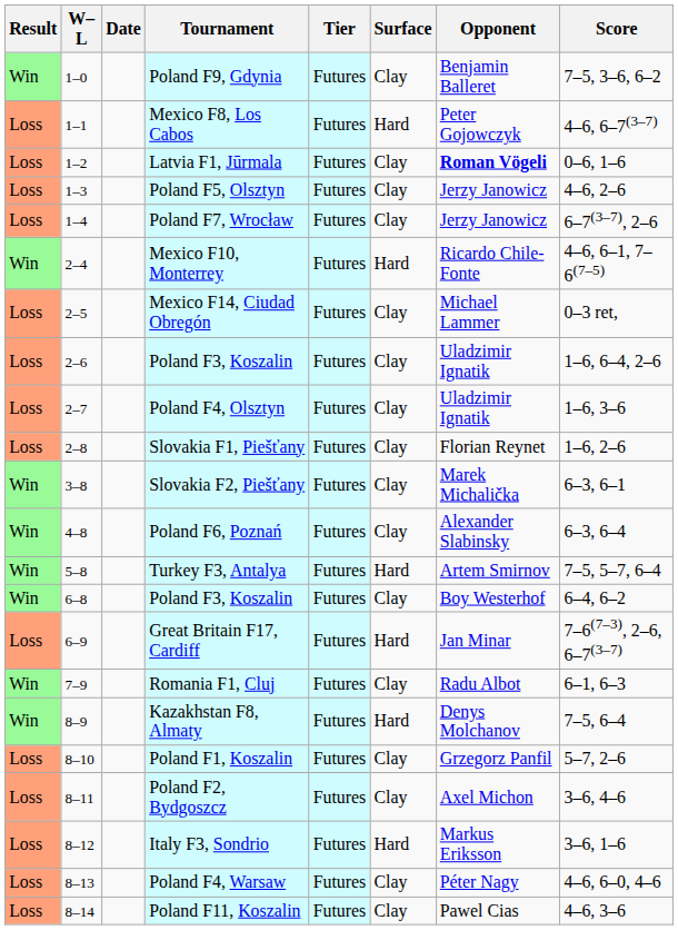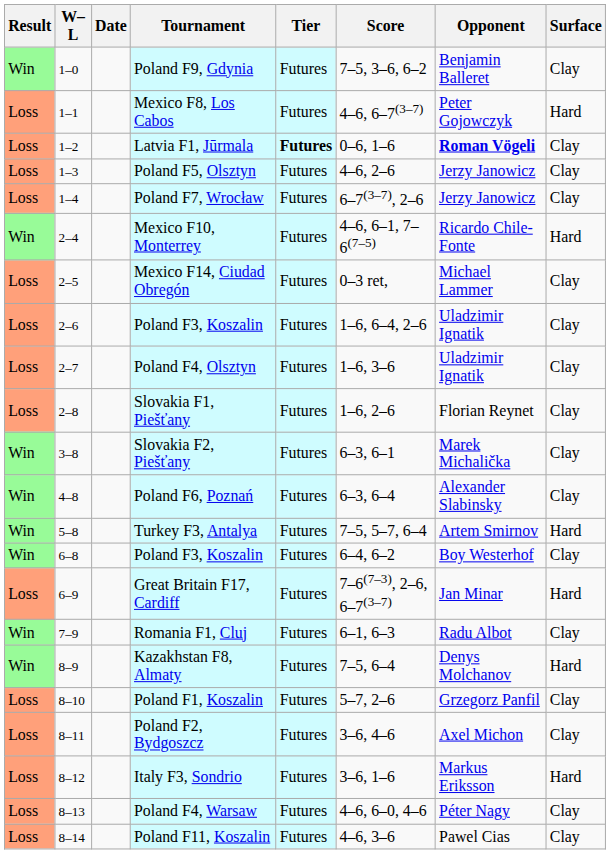 <table class="sortable wikitable">
 <tr>
 <th>Result</th>
 <th class="unsortable">W–L</th>
 <th>Date</th>
 <th>Tournament</th>
 <th>Tier</th>
+<th class="unsortable">Score</th>
+<th>Opponent</th>
 <th>Surface</th>
-<th>Opponent</th>
-<th class="unsortable">Score</th>
 </tr>
 <tr>
 <td bgcolor=98FB98>Win</td>
 <td><small>1–0</small></td>
 <td></td>
 <td style="background:#cffcff;">Poland F9, <a href='#'>Gdynia</a></td>
 <td style="background:#cffcff;">Futures</td>
+<td>7–5, 3–6, 6–2</td>
+<td> <a href='#'>Benjamin Balleret</a></td>
 <td>Clay</td>
-<td> <a href='#'>Benjamin Balleret</a></td>
-<td>7–5, 3–6, 6–2</td>
 </tr>
 <tr>
 <td bgcolor=FFA07A>Loss</td>
 <td><small>1–1</small></td>
 <td></td>
 <td style="background:#cffcff;">Mexico F8, <a href='#'>Los Cabos</a></td>
 <td style="background:#cffcff;">Futures</td>
+<td>4–6, 6–7<sup>(3–7)</sup></td>
+<td> <a href='#'>Peter Gojowczyk</a></td>
 <td>Hard</td>
-<td> <a href='#'>Peter Gojowczyk</a></td>
-<td>4–6, 6–7<sup>(3–7)</sup></td>
 </tr>
 <tr>
 <td bgcolor=FFA07A>Loss</td>
 <td><small>1–2</small></td>
 <td></td>
 <td style="background:#cffcff;">Latvia F1, <a href='#'>Jūrmala</a></td>
-<td style="background:#cffcff;">Futures</td>
+<td style="background:#cffcff;"><strong>Futures</strong></td>
+<td>0–6, 1–6</td>
+<td><strong> <a href='#'>Roman Vögeli</a></strong></td>
 <td>Clay</td>
-<td><strong> <a href='#'>Roman Vögeli</a></strong></td>
-<td>0–6, 1–6</td>
 </tr>
 <tr>
 <td bgcolor=FFA07A>Loss</td>
 <td><small>1–3</small></td>
 <td></td>
 <td style="background:#cffcff;">Poland F5, <a href='#'>Olsztyn</a></td>
 <td style="background:#cffcff;">Futures</td>
+<td>4–6, 2–6</td>
+<td> <a href='#'>Jerzy Janowicz</a></td>
 <td>Clay</td>
-<td> <a href='#'>Jerzy Janowicz</a></td>
-<td>4–6, 2–6</td>
 </tr>
 <tr>
 <td bgcolor=FFA07A>Loss</td>
 <td><small>1–4</small></td>
 <td></td>
 <td style="background:#cffcff;">Poland F7, <a href='#'>Wrocław</a></td>
 <td style="background:#cffcff;">Futures</td>
+<td>6–7<sup>(3–7)</sup>, 2–6</td>
+<td> <a href='#'>Jerzy Janowicz</a></td>
 <td>Clay</td>
-<td> <a href='#'>Jerzy Janowicz</a></td>
-<td>6–7<sup>(3–7)</sup>, 2–6</td>
 </tr>
 <tr>
 <td bgcolor=98FB98>Win</td>
 <td><small>2–4</small></td>
 <td></td>
 <td style="background:#cffcff;">Mexico F10, <a href='#'>Monterrey</a></td>
 <td style="background:#cffcff;">Futures</td>
+<td>4–6, 6–1, 7–6<sup>(7–5)</sup></td>
+<td> <a href='#'>Ricardo Chile-Fonte</a></td>
 <td>Hard</td>
-<td> <a href='#'>Ricardo Chile-Fonte</a></td>
-<td>4–6, 6–1, 7–6<sup>(7–5)</sup></td>
 </tr>
 <tr>
 <td bgcolor=FFA07A>Loss</td>
 <td><small>2–5</small></td>
 <td></td>
 <td style="background:#cffcff;">Mexico F14, <a href='#'>Ciudad Obregón</a></td>
 <td style="background:#cffcff;">Futures</td>
+<td>0–3 ret,</td>
+<td> <a href='#'>Michael Lammer</a></td>
 <td>Clay</td>
-<td> <a href='#'>Michael Lammer</a></td>
-<td>0–3 ret,</td>
 </tr>
 <tr>
 <td bgcolor=FFA07A>Loss</td>
 <td><small>2–6</small></td>
 <td></td>
 <td style="background:#cffcff;">Poland F3, <a href='#'>Koszalin</a></td>
 <td style="background:#cffcff;">Futures</td>
+<td>1–6, 6–4, 2–6</td>
+<td> <a href='#'>Uladzimir Ignatik</a></td>
 <td>Clay</td>
-<td> <a href='#'>Uladzimir Ignatik</a></td>
-<td>1–6, 6–4, 2–6</td>
 </tr>
 <tr>
 <td bgcolor=FFA07A>Loss</td>
 <td><small>2–7</small></td>
 <td></td>
 <td style="background:#cffcff;">Poland F4, <a href='#'>Olsztyn</a></td>
 <td style="background:#cffcff;">Futures</td>
+<td>1–6, 3–6</td>
+<td> <a href='#'>Uladzimir Ignatik</a></td>
 <td>Clay</td>
-<td> <a href='#'>Uladzimir Ignatik</a></td>
-<td>1–6, 3–6</td>
 </tr>
 <tr>
 <td bgcolor=FFA07A>Loss</td>
 <td><small>2–8</small></td>
 <td></td>
 <td style="background:#cffcff;">Slovakia F1, <a href='#'>Piešťany</a></td>
 <td style="background:#cffcff;">Futures</td>
+<td>1–6, 2–6</td>
+<td> Florian Reynet</td>
 <td>Clay</td>
-<td> Florian Reynet</td>
-<td>1–6, 2–6</td>
 </tr>
 <tr>
 <td bgcolor=98FB98>Win</td>
 <td><small>3–8</small></td>
 <td></td>
 <td style="background:#cffcff;">Slovakia F2, <a href='#'>Piešťany</a></td>
 <td style="background:#cffcff;">Futures</td>
+<td>6–3, 6–1</td>
+<td> <a href='#'>Marek Michalička</a></td>
 <td>Clay</td>
-<td> <a href='#'>Marek Michalička</a></td>
-<td>6–3, 6–1</td>
 </tr>
 <tr>
 <td bgcolor=98FB98>Win</td>
 <td><small>4–8</small></td>
 <td></td>
 <td style="background:#cffcff;">Poland F6, <a href='#'>Poznań</a></td>
 <td style="background:#cffcff;">Futures</td>
+<td>6–3, 6–4</td>
+<td> <a href='#'>Alexander Slabinsky</a></td>
 <td>Clay</td>
-<td> <a href='#'>Alexander Slabinsky</a></td>
-<td>6–3, 6–4</td>
 </tr>
 <tr>
 <td bgcolor=98FB98>Win</td>
 <td><small>5–8</small></td>
 <td></td>
 <td style="background:#cffcff;">Turkey F3, <a href='#'>Antalya</a></td>
 <td style="background:#cffcff;">Futures</td>
+<td>7–5, 5–7, 6–4</td>
+<td> <a href='#'>Artem Smirnov</a></td>
 <td>Hard</td>
-<td> <a href='#'>Artem Smirnov</a></td>
-<td>7–5, 5–7, 6–4</td>
 </tr>
 <tr>
 <td bgcolor=98FB98>Win</td>
 <td><small>6–8</small></td>
 <td></td>
 <td style="background:#cffcff;">Poland F3, <a href='#'>Koszalin</a></td>
 <td style="background:#cffcff;">Futures</td>
+<td>6–4, 6–2</td>
+<td> <a href='#'>Boy Westerhof</a></td>
 <td>Clay</td>
-<td> <a href='#'>Boy Westerhof</a></td>
-<td>6–4, 6–2</td>
 </tr>
 <tr>
 <td bgcolor=FFA07A>Loss</td>
 <td><small>6–9</small></td>
 <td></td>
 <td style="background:#cffcff;">Great Britain F17, <a href='#'>Cardiff</a></td>
 <td style="background:#cffcff;">Futures</td>
+<td>7–6<sup>(7–3)</sup>, 2–6, 6–7<sup>(3–7)</sup></td>
+<td> <a href='#'>Jan Minar</a></td>
 <td>Hard</td>
-<td> <a href='#'>Jan Minar</a></td>
-<td>7–6<sup>(7–3)</sup>, 2–6, 6–7<sup>(3–7)</sup></td>
 </tr>
 <tr>
 <td bgcolor=98FB98>Win</td>
 <td><small>7–9</small></td>
 <td></td>
 <td style="background:#cffcff;">Romania F1, <a href='#'>Cluj</a></td>
 <td style="background:#cffcff;">Futures</td>
+<td>6–1, 6–3</td>
+<td> <a href='#'>Radu Albot</a></td>
 <td>Clay</td>
-<td> <a href='#'>Radu Albot</a></td>
-<td>6–1, 6–3</td>
 </tr>
 <tr>
 <td bgcolor=98FB98>Win</td>
 <td><small>8–9</small></td>
 <td></td>
 <td style="background:#cffcff;">Kazakhstan F8, <a href='#'>Almaty</a></td>
 <td style="background:#cffcff;">Futures</td>
+<td>7–5, 6–4</td>
+<td> <a href='#'>Denys Molchanov</a></td>
 <td>Hard</td>
-<td> <a href='#'>Denys Molchanov</a></td>
-<td>7–5, 6–4</td>
 </tr>
 <tr>
 <td bgcolor=FFA07A>Loss</td>
 <td><small>8–10</small></td>
 <td></td>
 <td style="background:#cffcff;">Poland F1, <a href='#'>Koszalin</a></td>
 <td style="background:#cffcff;">Futures</td>
+<td>5–7, 2–6</td>
+<td> <a href='#'>Grzegorz Panfil</a></td>
 <td>Clay</td>
-<td> <a href='#'>Grzegorz Panfil</a></td>
-<td>5–7, 2–6</td>
 </tr>
 <tr>
 <td bgcolor=FFA07A>Loss</td>
 <td><small>8–11</small></td>
 <td></td>
 <td style="background:#cffcff;">Poland F2, <a href='#'>Bydgoszcz</a></td>
 <td style="background:#cffcff;">Futures</td>
+<td>3–6, 4–6</td>
+<td> <a href='#'>Axel Michon</a></td>
 <td>Clay</td>
-<td> <a href='#'>Axel Michon</a></td>
-<td>3–6, 4–6</td>
 </tr>
 <tr>
 <td bgcolor=FFA07A>Loss</td>
 <td><small>8–12</small></td>
 <td></td>
 <td style="background:#cffcff;">Italy F3, <a href='#'>Sondrio</a></td>
 <td style="background:#cffcff;">Futures</td>
+<td>3–6, 1–6</td>
+<td> <a href='#'>Markus Eriksson</a></td>
 <td>Hard</td>
-<td> <a href='#'>Markus Eriksson</a></td>
-<td>3–6, 1–6</td>
 </tr>
 <tr>
 <td bgcolor=FFA07A>Loss</td>
 <td><small>8–13</small></td>
 <td></td>
 <td style="background:#cffcff;">Poland F4, <a href='#'>Warsaw</a></td>
 <td style="background:#cffcff;">Futures</td>
+<td>4–6, 6–0, 4–6</td>
+<td> <a href='#'>Péter Nagy</a></td>
 <td>Clay</td>
-<td> <a href='#'>Péter Nagy</a></td>
-<td>4–6, 6–0, 4–6</td>
 </tr>
 <tr>
 <td bgcolor=FFA07A>Loss</td>
 <td><small>8–14</small></td>
 <td></td>
 <td style="background:#cffcff;">Poland F11, <a href='#'>Koszalin</a></td>
 <td style="background:#cffcff;">Futures</td>
+<td>4–6, 3–6</td>
+<td> Pawel Cias</td>
 <td>Clay</td>
-<td> Pawel Cias</td>
-<td>4–6, 3–6</td>
 </tr>
 </table>
